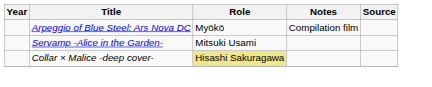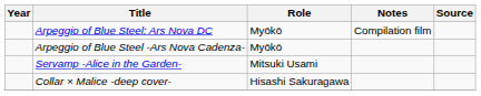 <table class="wikitable sortable plainrowheaders">
 <tr>
 <th>Year</th>
 <th>Title</th>
 <th>Role</th>
 <th class="unsortable">Notes</th>
 <th class="unsortable">Source</th>
 </tr>
 <tr>
 <td></td>
 <td><em><a href='#'>Arpeggio of Blue Steel: Ars Nova DC</a></em></td>
 <td>Myōkō</td>
 <td>Compilation film</td>
 <td></td>
 </tr>
 <tr>
 <td></td>
+<td><em>Arpeggio of Blue Steel -Ars Nova Cadenza-</em></td>
+<td>Myōkō</td>
+<td></td>
+<td></td>
+</tr>
+<tr>
+<td></td>
 <td><em><a href='#'>Servamp -Alice in the Garden-</a></em></td>
 <td>Mitsuki Usami</td>
 <td></td>
 <td></td>
 </tr>
 <tr>
 <td></td>
 <td><em>Collar × Malice -deep cover-</em></td>
-<td style="background: khaki;">Hisashi Sakuragawa</td>
+<td>Hisashi Sakuragawa</td>
 <td></td>
 <td></td>
 </tr>
 <tr>
 </tr>
 </table>
